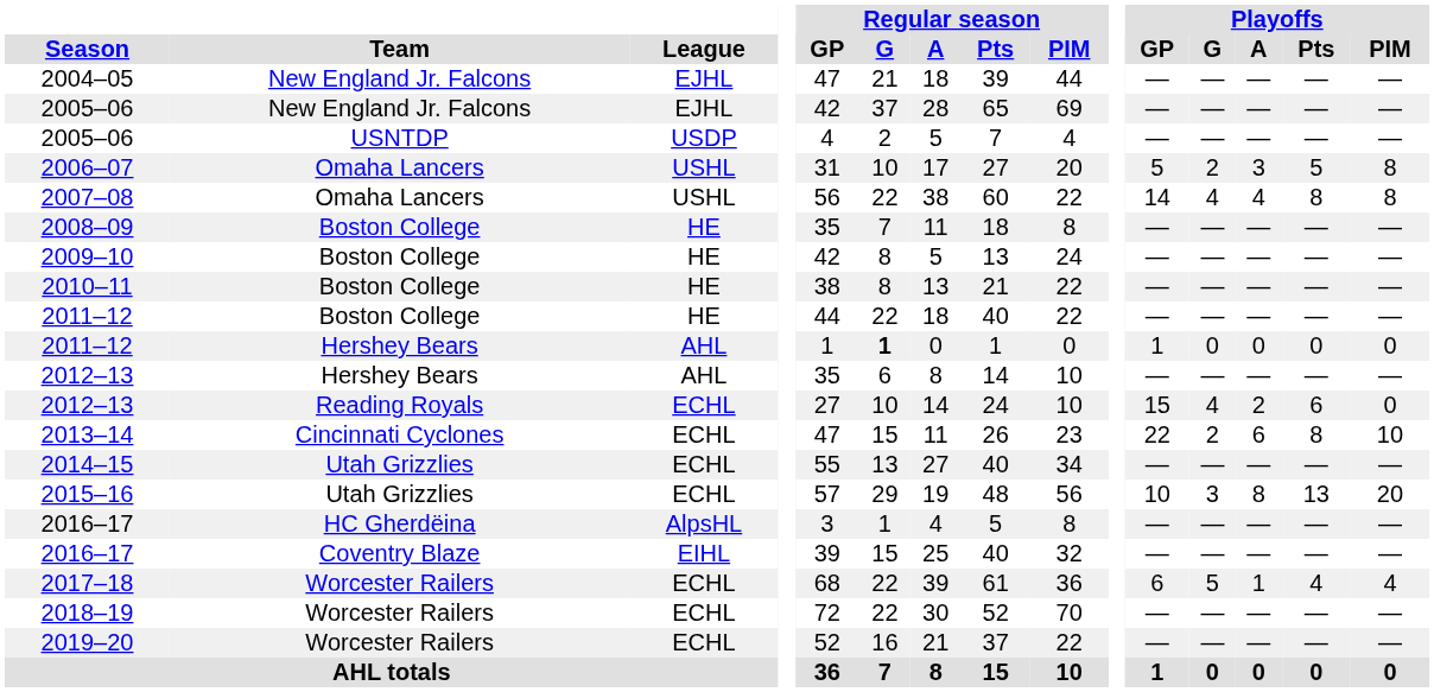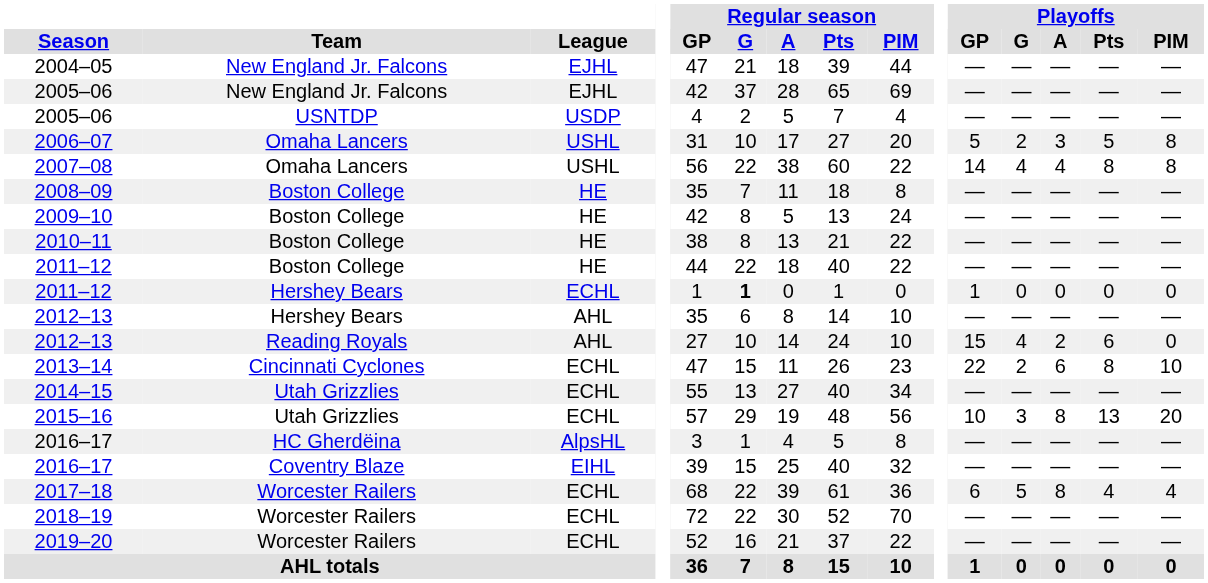 <table border="0" cellpadding="1" cellspacing="0" style="text-align:center; width:60em;">
 <tr style="background:#e0e0e0;">
 <th colspan="3" bgcolor="#ffffff"> </th>
 <th rowspan="99" bgcolor="#ffffff"> </th>
 <th colspan="5"><a href='#'>Regular season</a></th>
 <th rowspan="99" bgcolor="#ffffff"> </th>
 <th colspan="5"><a href='#'>Playoffs</a></th>
 </tr>
 <tr style="background:#e0e0e0;">
 <th><a href='#'>Season</a></th>
 <th>Team</th>
 <th>League</th>
 <th>GP</th>
 <th><a href='#'>G</a></th>
 <th><a href='#'>A</a></th>
 <th><a href='#'>Pts</a></th>
 <th><a href='#'>PIM</a></th>
 <th>GP</th>
 <th>G</th>
 <th>A</th>
 <th>Pts</th>
 <th>PIM</th>
 </tr>
 <tr>
 <td>2004–05</td>
 <td><a href='#'>New England Jr. Falcons</a></td>
 <td><a href='#'>EJHL</a></td>
 <td>47</td>
 <td>21</td>
 <td>18</td>
 <td>39</td>
 <td>44</td>
 <td>—</td>
 <td>—</td>
 <td>—</td>
 <td>—</td>
 <td>—</td>
 </tr>
 <tr style="background:#f0f0f0;">
 <td>2005–06</td>
 <td>New England Jr. Falcons</td>
 <td>EJHL</td>
 <td>42</td>
 <td>37</td>
 <td>28</td>
 <td>65</td>
 <td>69</td>
 <td>—</td>
 <td>—</td>
 <td>—</td>
 <td>—</td>
 <td>—</td>
 </tr>
 <tr>
 <td>2005–06</td>
 <td><a href='#'>USNTDP</a></td>
 <td><a href='#'>USDP</a></td>
 <td>4</td>
 <td>2</td>
 <td>5</td>
 <td>7</td>
 <td>4</td>
 <td>—</td>
 <td>—</td>
 <td>—</td>
 <td>—</td>
 <td>—</td>
 </tr>
 <tr style="background:#f0f0f0;">
 <td><a href='#'>2006–07</a></td>
 <td><a href='#'>Omaha Lancers</a></td>
 <td><a href='#'>USHL</a></td>
 <td>31</td>
 <td>10</td>
 <td>17</td>
 <td>27</td>
 <td>20</td>
 <td>5</td>
 <td>2</td>
 <td>3</td>
 <td>5</td>
 <td>8</td>
 </tr>
 <tr>
 <td><a href='#'>2007–08</a></td>
 <td>Omaha Lancers</td>
 <td>USHL</td>
 <td>56</td>
 <td>22</td>
 <td>38</td>
 <td>60</td>
 <td>22</td>
 <td>14</td>
 <td>4</td>
 <td>4</td>
 <td>8</td>
 <td>8</td>
 </tr>
 <tr style="background:#f0f0f0;">
 <td><a href='#'>2008–09</a></td>
 <td><a href='#'>Boston College</a></td>
 <td><a href='#'>HE</a></td>
 <td>35</td>
 <td>7</td>
 <td>11</td>
 <td>18</td>
 <td>8</td>
 <td>—</td>
 <td>—</td>
 <td>—</td>
 <td>—</td>
 <td>—</td>
 </tr>
 <tr>
 <td><a href='#'>2009–10</a></td>
 <td>Boston College</td>
 <td>HE</td>
 <td>42</td>
 <td>8</td>
 <td>5</td>
 <td>13</td>
 <td>24</td>
 <td>—</td>
 <td>—</td>
 <td>—</td>
 <td>—</td>
 <td>—</td>
 </tr>
 <tr style="background:#f0f0f0;">
 <td><a href='#'>2010–11</a></td>
 <td>Boston College</td>
 <td>HE</td>
 <td>38</td>
 <td>8</td>
 <td>13</td>
 <td>21</td>
 <td>22</td>
 <td>—</td>
 <td>—</td>
 <td>—</td>
 <td>—</td>
 <td>—</td>
 </tr>
 <tr>
 <td><a href='#'>2011–12</a></td>
 <td>Boston College</td>
 <td>HE</td>
 <td>44</td>
 <td>22</td>
 <td>18</td>
 <td>40</td>
 <td>22</td>
 <td>—</td>
 <td>—</td>
 <td>—</td>
 <td>—</td>
 <td>—</td>
 </tr>
 <tr style="background:#f0f0f0;">
 <td><a href='#'>2011–12</a></td>
 <td><a href='#'>Hershey Bears</a></td>
-<td><a href='#'>AHL</a></td>
+<td><a href='#'>ECHL</a></td>
 <td>1</td>
 <td><strong>1</strong></td>
 <td>0</td>
 <td>1</td>
 <td>0</td>
 <td>1</td>
 <td>0</td>
 <td>0</td>
 <td>0</td>
 <td>0</td>
 </tr>
 <tr>
 <td><a href='#'>2012–13</a></td>
 <td>Hershey Bears</td>
 <td>AHL</td>
 <td>35</td>
 <td>6</td>
 <td>8</td>
 <td>14</td>
 <td>10</td>
 <td>—</td>
 <td>—</td>
 <td>—</td>
 <td>—</td>
 <td>—</td>
 </tr>
 <tr style="background:#f0f0f0;">
 <td><a href='#'>2012–13</a></td>
 <td><a href='#'>Reading Royals</a></td>
-<td><a href='#'>ECHL</a></td>
+<td>AHL</td>
 <td>27</td>
 <td>10</td>
 <td>14</td>
 <td>24</td>
 <td>10</td>
 <td>15</td>
 <td>4</td>
 <td>2</td>
 <td>6</td>
 <td>0</td>
 </tr>
 <tr>
 <td><a href='#'>2013–14</a></td>
 <td><a href='#'>Cincinnati Cyclones</a></td>
 <td>ECHL</td>
 <td>47</td>
 <td>15</td>
 <td>11</td>
 <td>26</td>
 <td>23</td>
 <td>22</td>
 <td>2</td>
 <td>6</td>
 <td>8</td>
 <td>10</td>
 </tr>
 <tr style="background:#f0f0f0;">
 <td><a href='#'>2014–15</a></td>
 <td><a href='#'>Utah Grizzlies</a></td>
 <td>ECHL</td>
 <td>55</td>
 <td>13</td>
 <td>27</td>
 <td>40</td>
 <td>34</td>
 <td>—</td>
 <td>—</td>
 <td>—</td>
 <td>—</td>
 <td>—</td>
 </tr>
 <tr>
 <td><a href='#'>2015–16</a></td>
 <td>Utah Grizzlies</td>
 <td>ECHL</td>
 <td>57</td>
 <td>29</td>
 <td>19</td>
 <td>48</td>
 <td>56</td>
 <td>10</td>
 <td>3</td>
 <td>8</td>
 <td>13</td>
 <td>20</td>
 </tr>
 <tr style="background:#f0f0f0;">
 <td 2016-17 AplsHL season>2016–17</td>
 <td><a href='#'>HC Gherdëina</a></td>
 <td><a href='#'>AlpsHL</a></td>
 <td>3</td>
 <td>1</td>
 <td>4</td>
 <td>5</td>
 <td>8</td>
 <td>—</td>
 <td>—</td>
 <td>—</td>
 <td>—</td>
 <td>—</td>
 </tr>
 <tr>
 <td><a href='#'>2016–17</a></td>
 <td><a href='#'>Coventry Blaze</a></td>
 <td><a href='#'>EIHL</a></td>
 <td>39</td>
 <td>15</td>
 <td>25</td>
 <td>40</td>
 <td>32</td>
 <td>—</td>
 <td>—</td>
 <td>—</td>
 <td>—</td>
 <td>—</td>
 </tr>
 <tr style="background:#f0f0f0;">
 <td><a href='#'>2017–18</a></td>
 <td><a href='#'>Worcester Railers</a></td>
 <td>ECHL</td>
 <td>68</td>
 <td>22</td>
 <td>39</td>
 <td>61</td>
 <td>36</td>
 <td>6</td>
 <td>5</td>
-<td>1</td>
+<td>8</td>
 <td>4</td>
 <td>4</td>
 </tr>
 <tr>
 <td><a href='#'>2018–19</a></td>
 <td>Worcester Railers</td>
 <td>ECHL</td>
 <td>72</td>
 <td>22</td>
 <td>30</td>
 <td>52</td>
 <td>70</td>
 <td>—</td>
 <td>—</td>
 <td>—</td>
 <td>—</td>
 <td>—</td>
 </tr>
 <tr style="background:#f0f0f0;">
 <td><a href='#'>2019–20</a></td>
 <td>Worcester Railers</td>
 <td>ECHL</td>
 <td>52</td>
 <td>16</td>
 <td>21</td>
 <td>37</td>
 <td>22</td>
 <td>—</td>
 <td>—</td>
 <td>—</td>
 <td>—</td>
 <td>—</td>
 </tr>
 <tr bgcolor="#e0e0e0">
 <th colspan="3">AHL totals</th>
 <th>36</th>
 <th>7</th>
 <th>8</th>
 <th>15</th>
 <th>10</th>
 <th>1</th>
 <th>0</th>
 <th>0</th>
 <th>0</th>
 <th>0</th>
 </tr>
 </table>
